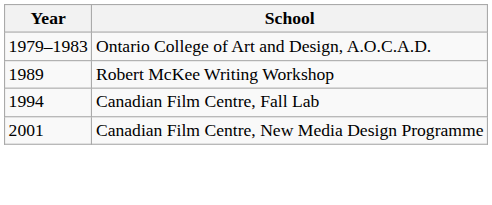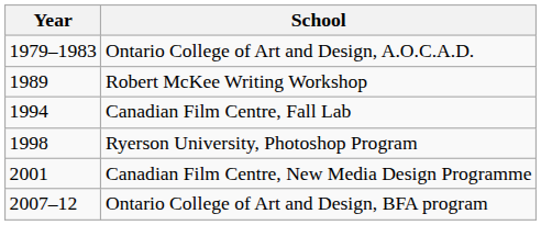 <table class="wikitable">
 <tr>
 <th><strong>Year</strong></th>
 <th>School</th>
 </tr>
 <tr>
 <td>1979–1983</td>
 <td>Ontario College of Art and Design, A.O.C.A.D.</td>
 </tr>
 <tr>
 <td>1989</td>
 <td>Robert McKee Writing Workshop</td>
 </tr>
 <tr>
 <td>1994</td>
 <td>Canadian Film Centre, Fall Lab</td>
 </tr>
 <tr>
+<td>1998</td>
+<td>Ryerson University, Photoshop Program</td>
+</tr>
+<tr>
 <td>2001</td>
 <td>Canadian Film Centre, New Media Design Programme</td>
 </tr>
+<tr>
+<td>2007–12</td>
+<td>Ontario College of Art and Design, BFA program</td>
+</tr>
 </table>
